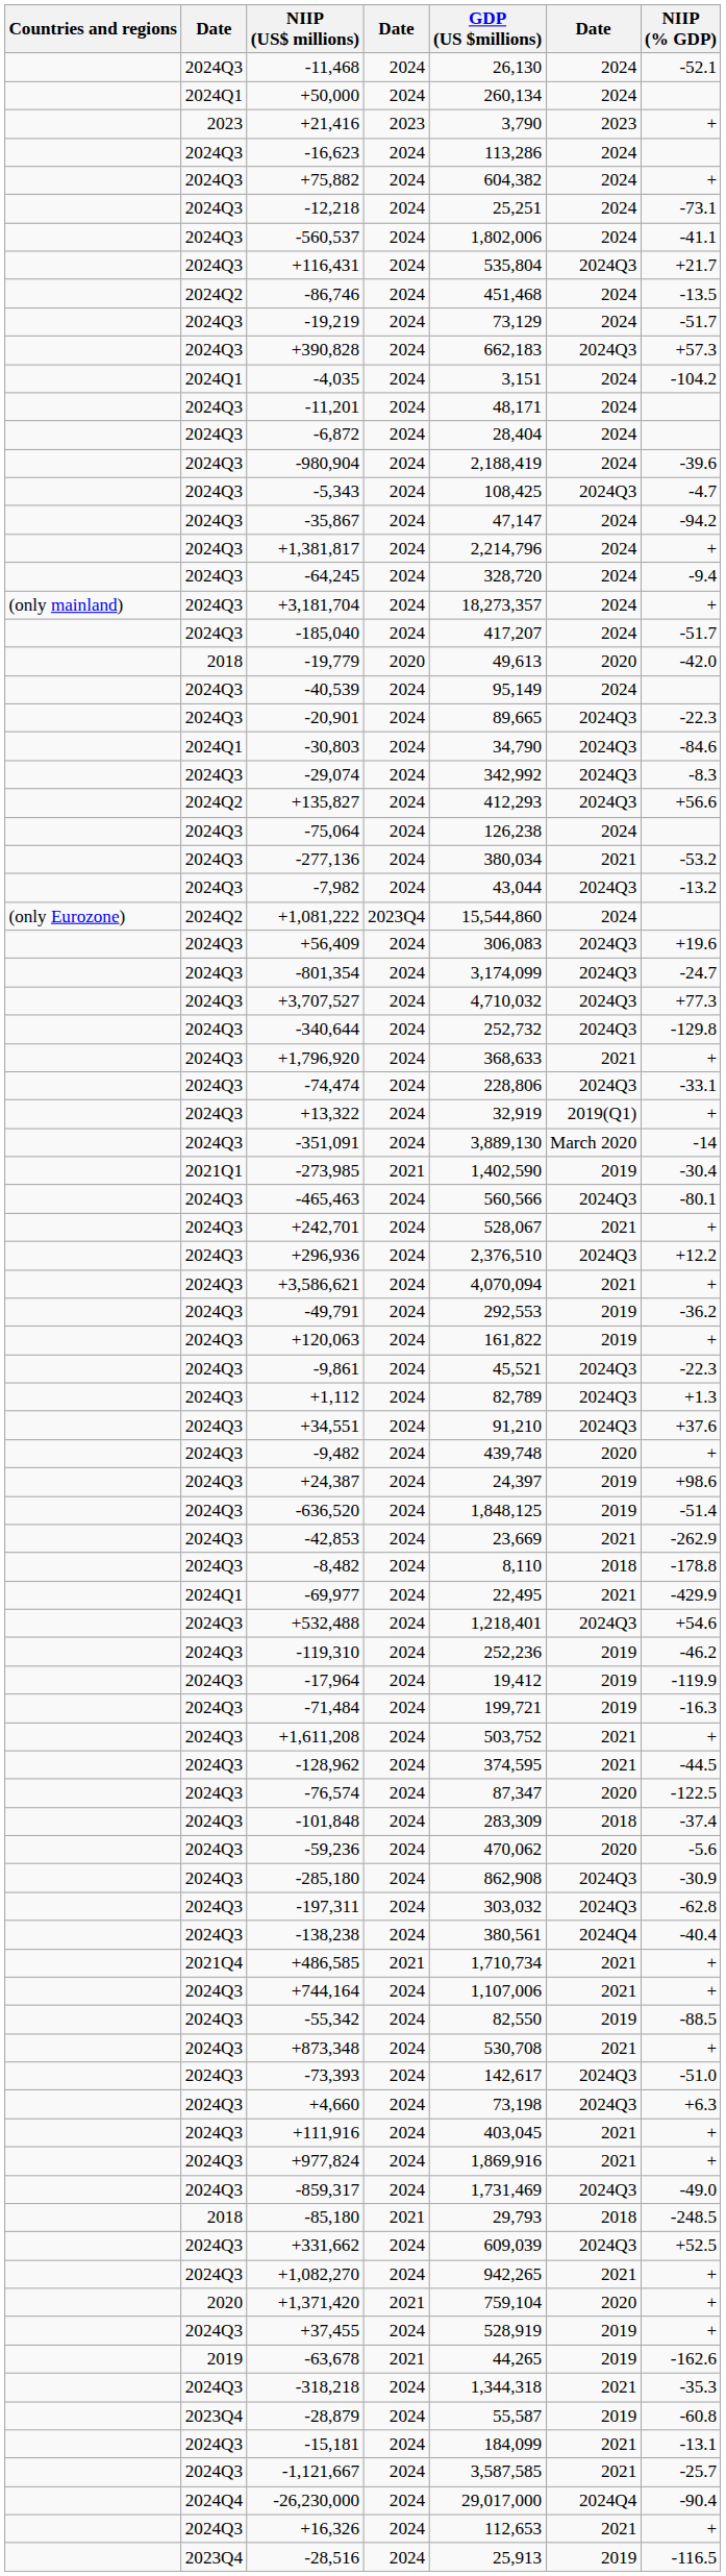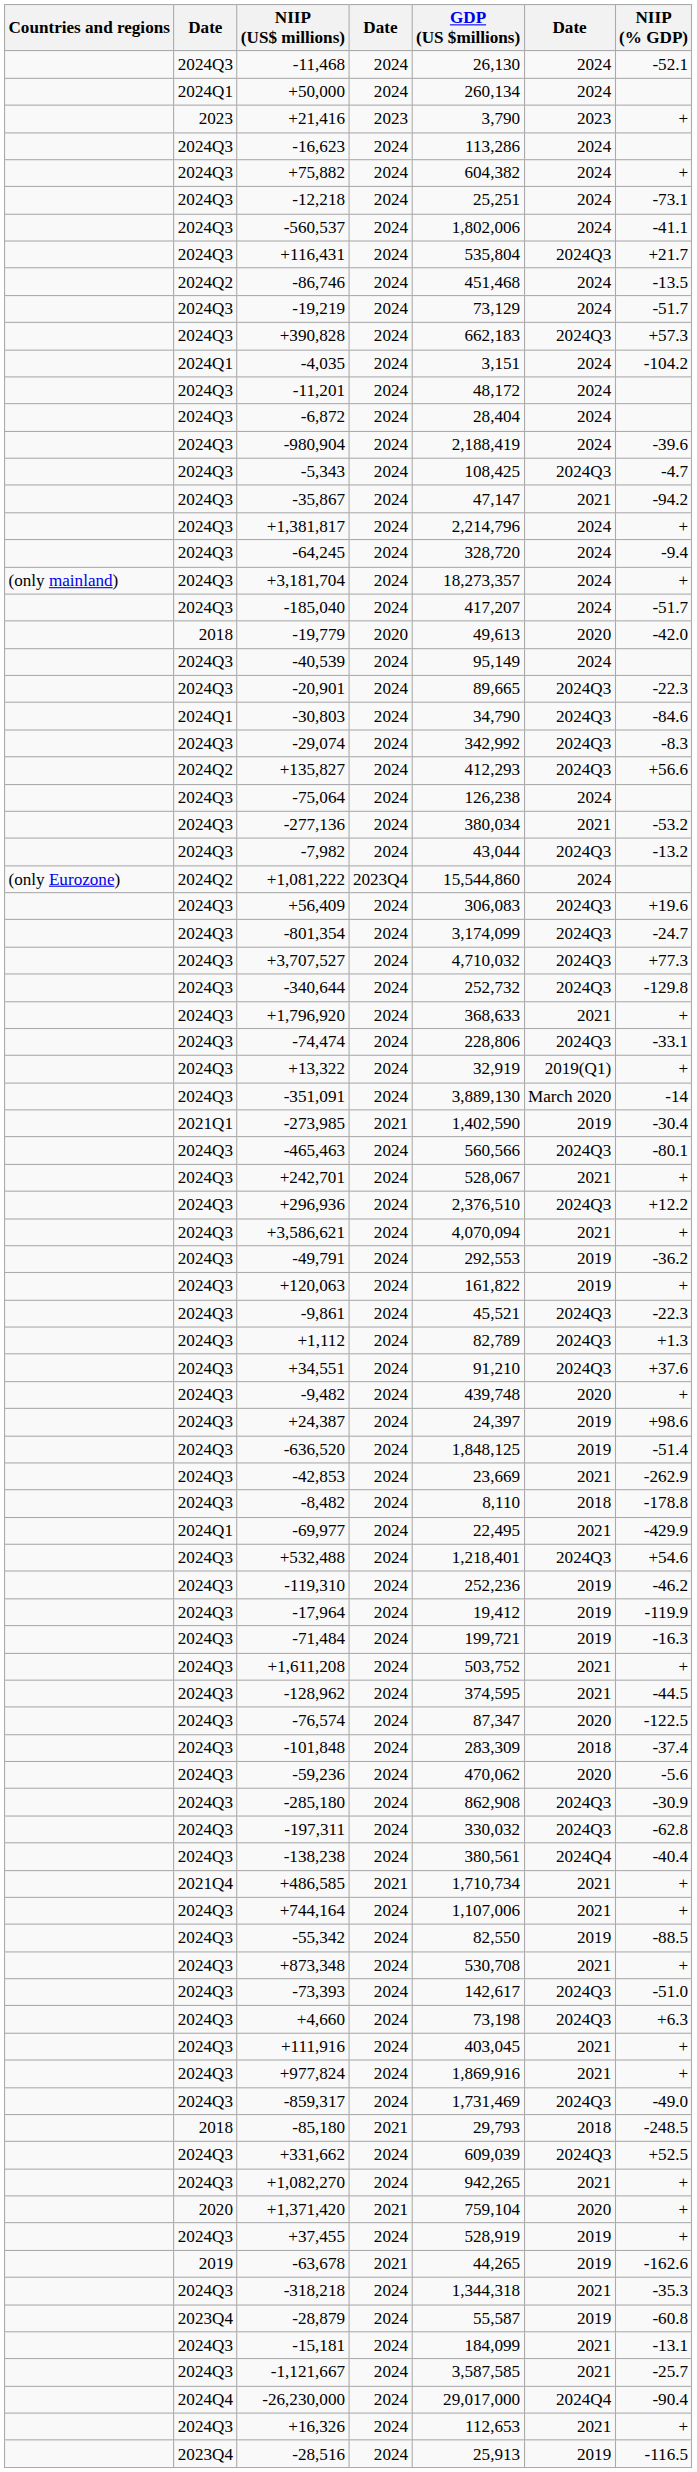 <table class="wikitable sortable" style="text-align: right">
 <tr>
 <th>Countries and regions</th>
 <th>Date</th>
 <th>NIIP<br>(US$ millions)</th>
 <th>Date</th>
 <th><a href='#'>GDP</a><br>(US $millions)</th>
 <th>Date</th>
 <th data-sort type="number">NIIP<br>(% GDP)</th>
 </tr>
 <tr>
 <td style="text-align: left"></td>
 <td>2024Q3</td>
 <td>-11,468</td>
 <td>2024</td>
 <td>26,130</td>
 <td>2024</td>
 <td>-52.1</td>
 </tr>
 <tr>
 <td style="text-align: left"></td>
 <td>2024Q1</td>
 <td>+50,000</td>
 <td>2024</td>
 <td>260,134</td>
 <td>2024</td>
 <td></td>
 </tr>
 <tr>
 <td style="text-align: left"></td>
 <td>2023</td>
 <td>+21,416</td>
 <td>2023</td>
 <td>3,790</td>
 <td>2023</td>
 <td>+</td>
 </tr>
 <tr>
 <td style="text-align: left"></td>
 <td>2024Q3</td>
 <td>-16,623</td>
 <td>2024</td>
 <td>113,286</td>
 <td>2024</td>
 <td></td>
 </tr>
 <tr>
 <td style="text-align: left"></td>
 <td>2024Q3</td>
 <td>+75,882</td>
 <td>2024</td>
 <td>604,382</td>
 <td>2024</td>
 <td>+</td>
 </tr>
 <tr>
 <td style="text-align: left"></td>
 <td>2024Q3</td>
 <td>-12,218</td>
 <td>2024</td>
 <td>25,251</td>
 <td>2024</td>
 <td>-73.1</td>
 </tr>
 <tr>
 <td style="text-align: left"></td>
 <td>2024Q3</td>
 <td>-560,537</td>
 <td>2024</td>
 <td>1,802,006</td>
 <td>2024</td>
 <td>-41.1</td>
 </tr>
 <tr>
 <td style="text-align: left"></td>
 <td>2024Q3</td>
 <td>+116,431</td>
 <td>2024</td>
 <td>535,804</td>
 <td>2024Q3</td>
 <td>+21.7</td>
 </tr>
 <tr>
 <td style="text-align: left"></td>
 <td>2024Q2</td>
 <td>-86,746</td>
 <td>2024</td>
 <td>451,468</td>
 <td>2024</td>
 <td>-13.5</td>
 </tr>
 <tr>
 <td style="text-align: left"></td>
 <td>2024Q3</td>
 <td>-19,219</td>
 <td>2024</td>
 <td>73,129</td>
 <td>2024</td>
 <td>-51.7</td>
 </tr>
 <tr>
 <td style="text-align: left"></td>
 <td>2024Q3</td>
 <td>+390,828</td>
 <td>2024</td>
 <td>662,183</td>
 <td>2024Q3</td>
 <td>+57.3</td>
 </tr>
 <tr>
 <td style="text-align: left"></td>
 <td>2024Q1</td>
 <td>-4,035</td>
 <td>2024</td>
 <td>3,151</td>
 <td>2024</td>
 <td>-104.2</td>
 </tr>
 <tr>
 <td style="text-align: left"></td>
 <td>2024Q3</td>
 <td>-11,201</td>
 <td>2024</td>
-<td>48,171</td>
+<td>48,172</td>
 <td>2024</td>
 <td></td>
 </tr>
 <tr>
 <td style="text-align: left"></td>
 <td>2024Q3</td>
 <td>-6,872</td>
 <td>2024</td>
 <td>28,404</td>
 <td>2024</td>
 <td></td>
 </tr>
 <tr>
 <td style="text-align: left"></td>
 <td>2024Q3</td>
 <td>-980,904</td>
 <td>2024</td>
 <td>2,188,419</td>
 <td>2024</td>
 <td>-39.6</td>
 </tr>
 <tr>
 <td style="text-align: left"></td>
 <td>2024Q3</td>
 <td>-5,343</td>
 <td>2024</td>
 <td>108,425</td>
 <td>2024Q3</td>
 <td>-4.7</td>
 </tr>
 <tr>
 <td style="text-align: left"></td>
 <td>2024Q3</td>
 <td>-35,867</td>
 <td>2024</td>
 <td>47,147</td>
-<td>2024</td>
+<td>2021</td>
 <td>-94.2</td>
 </tr>
 <tr>
 <td style="text-align: left"></td>
 <td>2024Q3</td>
 <td>+1,381,817</td>
 <td>2024</td>
 <td>2,214,796</td>
 <td>2024</td>
 <td>+</td>
 </tr>
 <tr>
 <td style="text-align: left"></td>
 <td>2024Q3</td>
 <td>-64,245</td>
 <td>2024</td>
 <td>328,720</td>
 <td>2024</td>
 <td>-9.4</td>
 </tr>
 <tr>
 <td style="text-align: left"> (only <a href='#'>mainland</a>)</td>
 <td>2024Q3</td>
 <td>+3,181,704</td>
 <td>2024</td>
 <td>18,273,357</td>
 <td>2024</td>
 <td>+</td>
 </tr>
 <tr>
 <td style="text-align: left"></td>
 <td>2024Q3</td>
 <td>-185,040</td>
 <td>2024</td>
 <td>417,207</td>
 <td>2024</td>
 <td>-51.7</td>
 </tr>
 <tr>
 <td style="text-align: left"></td>
 <td>2018</td>
 <td>-19,779</td>
 <td>2020</td>
 <td>49,613</td>
 <td>2020</td>
 <td>-42.0</td>
 </tr>
 <tr>
 <td style="text-align: left"></td>
 <td>2024Q3</td>
 <td>-40,539</td>
 <td>2024</td>
 <td>95,149</td>
 <td>2024</td>
 <td></td>
 </tr>
 <tr>
 <td style="text-align: left"></td>
 <td>2024Q3</td>
 <td>-20,901</td>
 <td>2024</td>
 <td>89,665</td>
 <td>2024Q3</td>
 <td>-22.3</td>
 </tr>
 <tr>
 <td style="text-align: left"></td>
 <td>2024Q1</td>
 <td>-30,803</td>
 <td>2024</td>
 <td>34,790</td>
 <td>2024Q3</td>
 <td>-84.6</td>
 </tr>
 <tr>
 <td style="text-align: left"></td>
 <td>2024Q3</td>
 <td>-29,074</td>
 <td>2024</td>
 <td>342,992</td>
 <td>2024Q3</td>
 <td>-8.3</td>
 </tr>
 <tr>
 <td style="text-align: left"></td>
 <td>2024Q2</td>
 <td>+135,827</td>
 <td>2024</td>
 <td>412,293</td>
 <td>2024Q3</td>
 <td>+56.6</td>
 </tr>
 <tr>
 <td style="text-align: left"></td>
 <td>2024Q3</td>
 <td>-75,064</td>
 <td>2024</td>
 <td>126,238</td>
 <td>2024</td>
 <td></td>
 </tr>
 <tr>
 <td style="text-align: left"></td>
 <td>2024Q3</td>
 <td>-277,136</td>
 <td>2024</td>
 <td>380,034</td>
 <td>2021</td>
 <td>-53.2</td>
 </tr>
 <tr>
 <td style="text-align: left"></td>
 <td>2024Q3</td>
 <td>-7,982</td>
 <td>2024</td>
 <td>43,044</td>
 <td>2024Q3</td>
 <td>-13.2</td>
 </tr>
 <tr>
 <td style="text-align: left"> (only <a href='#'>Eurozone</a>)</td>
 <td>2024Q2</td>
 <td>+1,081,222</td>
 <td>2023Q4</td>
 <td>15,544,860</td>
 <td>2024</td>
 <td></td>
 </tr>
 <tr>
 <td style="text-align: left"></td>
 <td>2024Q3</td>
 <td>+56,409</td>
 <td>2024</td>
 <td>306,083</td>
 <td>2024Q3</td>
 <td>+19.6</td>
 </tr>
 <tr>
 <td style="text-align: left"></td>
 <td>2024Q3</td>
 <td>-801,354</td>
 <td>2024</td>
 <td>3,174,099</td>
 <td>2024Q3</td>
 <td>-24.7</td>
 </tr>
 <tr>
 <td style="text-align: left"></td>
 <td>2024Q3</td>
 <td>+3,707,527</td>
 <td>2024</td>
 <td>4,710,032</td>
 <td>2024Q3</td>
 <td>+77.3</td>
 </tr>
 <tr>
 <td style="text-align: left"></td>
 <td>2024Q3</td>
 <td>-340,644</td>
 <td>2024</td>
 <td>252,732</td>
 <td>2024Q3</td>
 <td>-129.8</td>
 </tr>
 <tr>
 <td style="text-align: left"></td>
 <td>2024Q3</td>
 <td>+1,796,920</td>
 <td>2024</td>
 <td>368,633</td>
 <td>2021</td>
 <td>+</td>
 </tr>
 <tr>
 <td style="text-align: left"></td>
 <td>2024Q3</td>
 <td>-74,474</td>
 <td>2024</td>
 <td>228,806</td>
 <td>2024Q3</td>
 <td>-33.1</td>
 </tr>
 <tr>
 <td style="text-align: left"></td>
 <td>2024Q3</td>
 <td>+13,322</td>
 <td>2024</td>
 <td>32,919</td>
 <td>2019(Q1)</td>
 <td>+</td>
 </tr>
 <tr>
 <td style="text-align: left"></td>
 <td>2024Q3</td>
 <td>-351,091</td>
 <td>2024</td>
 <td>3,889,130</td>
 <td>March 2020</td>
 <td>-14</td>
 </tr>
 <tr>
 <td style="text-align: left"></td>
 <td>2021Q1</td>
 <td>-273,985</td>
 <td>2021</td>
 <td>1,402,590</td>
 <td>2019</td>
 <td>-30.4</td>
 </tr>
 <tr>
 <td style="text-align: left"></td>
 <td>2024Q3</td>
 <td>-465,463</td>
 <td>2024</td>
 <td>560,566</td>
 <td>2024Q3</td>
 <td>-80.1</td>
 </tr>
 <tr>
 <td style="text-align: left"></td>
 <td>2024Q3</td>
 <td>+242,701</td>
 <td>2024</td>
 <td>528,067</td>
 <td>2021</td>
 <td>+</td>
 </tr>
 <tr>
 <td style="text-align: left"></td>
 <td>2024Q3</td>
 <td>+296,936</td>
 <td>2024</td>
 <td>2,376,510</td>
 <td>2024Q3</td>
 <td>+12.2</td>
 </tr>
 <tr>
 <td style="text-align: left"></td>
 <td>2024Q3</td>
 <td>+3,586,621</td>
 <td>2024</td>
 <td>4,070,094</td>
 <td>2021</td>
 <td>+</td>
 </tr>
 <tr>
 <td style="text-align: left"></td>
 <td>2024Q3</td>
 <td>-49,791</td>
 <td>2024</td>
 <td>292,553</td>
 <td>2019</td>
 <td>-36.2</td>
 </tr>
 <tr>
 <td style="text-align: left"></td>
 <td>2024Q3</td>
 <td>+120,063</td>
 <td>2024</td>
 <td>161,822</td>
 <td>2019</td>
 <td>+</td>
 </tr>
 <tr>
 <td style="text-align: left"></td>
 <td>2024Q3</td>
 <td>-9,861</td>
 <td>2024</td>
 <td>45,521</td>
 <td>2024Q3</td>
 <td>-22.3</td>
 </tr>
 <tr>
 <td style="text-align: left"></td>
 <td>2024Q3</td>
 <td>+1,112</td>
 <td>2024</td>
 <td>82,789</td>
 <td>2024Q3</td>
 <td>+1.3</td>
 </tr>
 <tr>
 <td style="text-align: left"></td>
 <td>2024Q3</td>
 <td>+34,551</td>
 <td>2024</td>
 <td>91,210</td>
 <td>2024Q3</td>
 <td>+37.6</td>
 </tr>
 <tr>
 <td style="text-align: left"></td>
 <td>2024Q3</td>
 <td>-9,482</td>
 <td>2024</td>
 <td>439,748</td>
 <td>2020</td>
 <td>+</td>
 </tr>
 <tr>
 <td style="text-align: left"></td>
 <td>2024Q3</td>
 <td>+24,387</td>
 <td>2024</td>
 <td>24,397</td>
 <td>2019</td>
 <td>+98.6</td>
 </tr>
 <tr>
 <td style="text-align: left"></td>
 <td>2024Q3</td>
 <td>-636,520</td>
 <td>2024</td>
 <td>1,848,125</td>
 <td>2019</td>
 <td>-51.4</td>
 </tr>
 <tr>
 <td style="text-align: left"></td>
 <td>2024Q3</td>
 <td>-42,853</td>
 <td>2024</td>
 <td>23,669</td>
 <td>2021</td>
 <td>-262.9</td>
 </tr>
 <tr>
 <td style="text-align: left"></td>
 <td>2024Q3</td>
 <td>-8,482</td>
 <td>2024</td>
 <td>8,110</td>
 <td>2018</td>
 <td>-178.8</td>
 </tr>
 <tr>
 <td style="text-align: left"></td>
 <td>2024Q1</td>
 <td>-69,977</td>
 <td>2024</td>
 <td>22,495</td>
 <td>2021</td>
 <td>-429.9</td>
 </tr>
 <tr>
 <td style="text-align: left"></td>
 <td>2024Q3</td>
 <td>+532,488</td>
 <td>2024</td>
 <td>1,218,401</td>
 <td>2024Q3</td>
 <td>+54.6</td>
 </tr>
 <tr>
 <td style="text-align: left"></td>
 <td>2024Q3</td>
 <td>-119,310</td>
 <td>2024</td>
 <td>252,236</td>
 <td>2019</td>
 <td>-46.2</td>
 </tr>
 <tr>
 <td style="text-align: left"></td>
 <td>2024Q3</td>
 <td>-17,964</td>
 <td>2024</td>
 <td>19,412</td>
 <td>2019</td>
 <td>-119.9</td>
 </tr>
 <tr>
 <td style="text-align: left"></td>
 <td>2024Q3</td>
 <td>-71,484</td>
 <td>2024</td>
 <td>199,721</td>
 <td>2019</td>
 <td>-16.3</td>
 </tr>
 <tr>
 <td style="text-align: left"></td>
 <td>2024Q3</td>
 <td>+1,611,208</td>
 <td>2024</td>
 <td>503,752</td>
 <td>2021</td>
 <td>+</td>
 </tr>
 <tr>
 <td style="text-align: left"></td>
 <td>2024Q3</td>
 <td>-128,962</td>
 <td>2024</td>
 <td>374,595</td>
 <td>2021</td>
 <td>-44.5</td>
 </tr>
 <tr>
 <td style="text-align: left"></td>
 <td>2024Q3</td>
 <td>-76,574</td>
 <td>2024</td>
 <td>87,347</td>
 <td>2020</td>
 <td>-122.5</td>
 </tr>
 <tr>
 <td style="text-align: left"></td>
 <td>2024Q3</td>
 <td>-101,848</td>
 <td>2024</td>
 <td>283,309</td>
 <td>2018</td>
 <td>-37.4</td>
 </tr>
 <tr>
 <td style="text-align: left"></td>
 <td>2024Q3</td>
 <td>-59,236</td>
 <td>2024</td>
 <td>470,062</td>
 <td>2020</td>
 <td>-5.6</td>
 </tr>
 <tr>
 <td style="text-align: left"></td>
 <td>2024Q3</td>
 <td>-285,180</td>
 <td>2024</td>
 <td>862,908</td>
 <td>2024Q3</td>
 <td>-30.9</td>
 </tr>
 <tr>
 <td style="text-align: left"></td>
 <td>2024Q3</td>
 <td>-197,311</td>
 <td>2024</td>
-<td>303,032</td>
+<td>330,032</td>
 <td>2024Q3</td>
 <td>-62.8</td>
 </tr>
 <tr>
 <td style="text-align: left"></td>
 <td>2024Q3</td>
 <td>-138,238</td>
 <td>2024</td>
 <td>380,561</td>
 <td>2024Q4</td>
 <td>-40.4</td>
 </tr>
 <tr>
 <td style="text-align: left"></td>
 <td>2021Q4</td>
 <td>+486,585</td>
 <td>2021</td>
 <td>1,710,734</td>
 <td>2021</td>
 <td>+</td>
 </tr>
 <tr>
 <td style="text-align: left"></td>
 <td>2024Q3</td>
 <td>+744,164</td>
 <td>2024</td>
 <td>1,107,006</td>
 <td>2021</td>
 <td>+</td>
 </tr>
 <tr>
 <td style="text-align: left"></td>
 <td>2024Q3</td>
 <td>-55,342</td>
 <td>2024</td>
 <td>82,550</td>
 <td>2019</td>
 <td>-88.5</td>
 </tr>
 <tr>
 <td style="text-align: left"></td>
 <td>2024Q3</td>
 <td>+873,348</td>
 <td>2024</td>
 <td>530,708</td>
 <td>2021</td>
 <td>+</td>
 </tr>
 <tr>
 <td style="text-align: left"></td>
 <td>2024Q3</td>
 <td>-73,393</td>
 <td>2024</td>
 <td>142,617</td>
 <td>2024Q3</td>
 <td>-51.0</td>
 </tr>
 <tr>
 <td style="text-align: left"></td>
 <td>2024Q3</td>
 <td>+4,660</td>
 <td>2024</td>
 <td>73,198</td>
 <td>2024Q3</td>
 <td>+6.3</td>
 </tr>
 <tr>
 <td style="text-align: left"></td>
 <td>2024Q3</td>
 <td>+111,916</td>
 <td>2024</td>
 <td>403,045</td>
 <td>2021</td>
 <td>+</td>
 </tr>
 <tr>
 <td style="text-align: left"></td>
 <td>2024Q3</td>
 <td>+977,824</td>
 <td>2024</td>
 <td>1,869,916</td>
 <td>2021</td>
 <td>+</td>
 </tr>
 <tr>
 <td style="text-align: left"></td>
 <td>2024Q3</td>
 <td>-859,317</td>
 <td>2024</td>
 <td>1,731,469</td>
 <td>2024Q3</td>
 <td>-49.0</td>
 </tr>
 <tr>
 <td style="text-align: left"></td>
 <td>2018</td>
 <td>-85,180</td>
 <td>2021</td>
 <td>29,793</td>
 <td>2018</td>
 <td>-248.5</td>
 </tr>
 <tr>
 <td style="text-align: left"></td>
 <td>2024Q3</td>
 <td>+331,662</td>
 <td>2024</td>
 <td>609,039</td>
 <td>2024Q3</td>
 <td>+52.5</td>
 </tr>
 <tr>
 <td style="text-align: left"></td>
 <td>2024Q3</td>
 <td>+1,082,270</td>
 <td>2024</td>
 <td>942,265</td>
 <td>2021</td>
 <td>+</td>
 </tr>
 <tr>
 <td style="text-align: left"></td>
 <td>2020</td>
 <td>+1,371,420</td>
 <td>2021</td>
 <td>759,104</td>
 <td>2020</td>
 <td>+</td>
 </tr>
 <tr>
 <td style="text-align: left"></td>
 <td>2024Q3</td>
 <td>+37,455</td>
 <td>2024</td>
 <td>528,919</td>
 <td>2019</td>
 <td>+</td>
 </tr>
 <tr>
 <td style="text-align: left"></td>
 <td>2019</td>
 <td>-63,678</td>
 <td>2021</td>
 <td>44,265</td>
 <td>2019</td>
 <td>-162.6</td>
 </tr>
 <tr>
 <td style="text-align: left"></td>
 <td>2024Q3</td>
 <td>-318,218</td>
 <td>2024</td>
 <td>1,344,318</td>
 <td>2021</td>
 <td>-35.3</td>
 </tr>
 <tr>
 <td style="text-align: left"></td>
 <td>2023Q4</td>
 <td>-28,879</td>
 <td>2024</td>
 <td>55,587</td>
 <td>2019</td>
 <td>-60.8</td>
 </tr>
 <tr>
 <td style="text-align: left"></td>
 <td>2024Q3</td>
 <td>-15,181</td>
 <td>2024</td>
 <td>184,099</td>
 <td>2021</td>
 <td>-13.1</td>
 </tr>
 <tr>
 <td style="text-align: left"></td>
 <td>2024Q3</td>
 <td>-1,121,667</td>
 <td>2024</td>
 <td>3,587,585</td>
 <td>2021</td>
 <td>-25.7</td>
 </tr>
 <tr>
 <td style="text-align: left"></td>
 <td>2024Q4</td>
 <td>-26,230,000</td>
 <td>2024</td>
 <td>29,017,000</td>
 <td>2024Q4</td>
 <td>-90.4</td>
 </tr>
 <tr>
 <td style="text-align: left"></td>
 <td>2024Q3</td>
 <td>+16,326</td>
 <td>2024</td>
 <td>112,653</td>
 <td>2021</td>
 <td>+</td>
 </tr>
 <tr>
 <td style="text-align: left"></td>
 <td>2023Q4</td>
 <td>-28,516</td>
 <td>2024</td>
 <td>25,913</td>
 <td>2019</td>
 <td>-116.5</td>
 </tr>
 <tr>
 </tr>
 </table>
